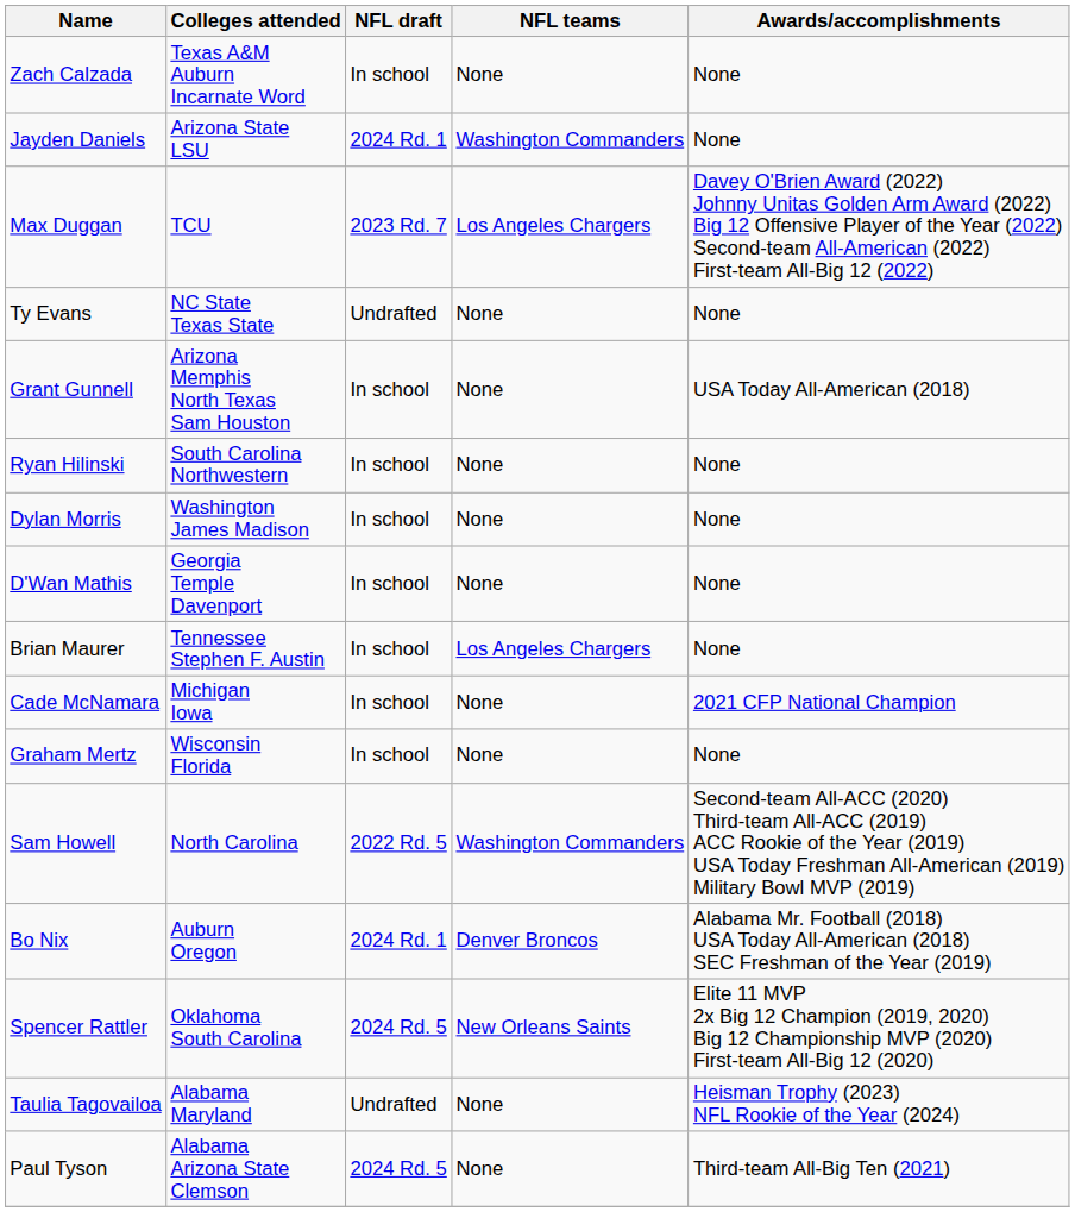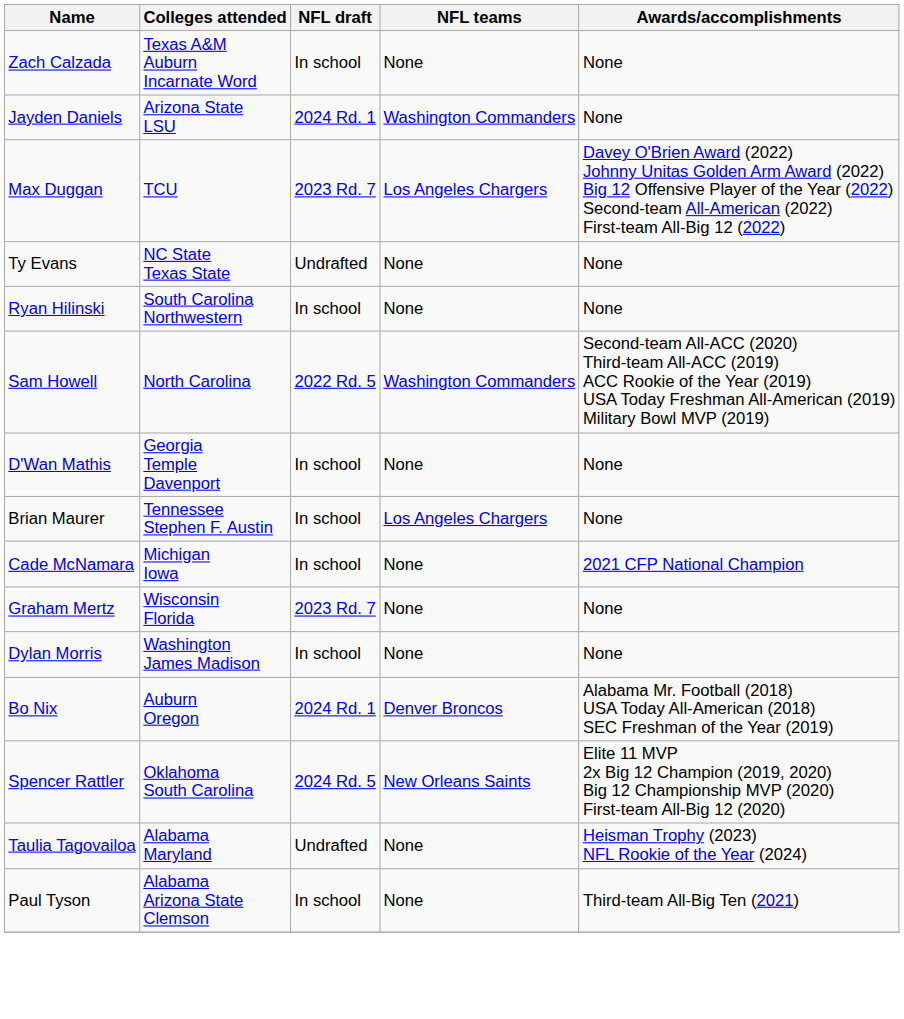 <table class="wikitable">
 <tr>
 <th>Name</th>
 <th>Colleges attended</th>
 <th>NFL draft</th>
 <th>NFL teams</th>
 <th>Awards/accomplishments</th>
 </tr>
 <tr>
 <td><a href='#'>Zach Calzada</a></td>
 <td><a href='#'>Texas A&M</a><br><a href='#'>Auburn</a><br><a href='#'>Incarnate Word</a></td>
 <td>In school</td>
 <td>None</td>
 <td>None</td>
 </tr>
 <tr>
 <td><a href='#'>Jayden Daniels</a></td>
 <td><a href='#'>Arizona State</a><br><a href='#'>LSU</a></td>
 <td><a href='#'>2024 Rd. 1</a></td>
 <td><a href='#'>Washington Commanders</a></td>
 <td>None</td>
 </tr>
 <tr>
 <td><a href='#'>Max Duggan</a></td>
 <td><a href='#'>TCU</a></td>
 <td><a href='#'>2023 Rd. 7</a></td>
 <td><a href='#'>Los Angeles Chargers</a></td>
 <td><a href='#'>Davey O'Brien Award</a> (2022)<br> <a href='#'>Johnny Unitas Golden Arm Award</a> (2022)<br> <a href='#'>Big 12</a> Offensive Player of the Year (<a href='#'>2022</a>)<br> Second-team <a href='#'>All-American</a> (2022)<br>First-team All-Big 12 (<a href='#'>2022</a>)</td>
 </tr>
 <tr>
 <td>Ty Evans</td>
 <td><a href='#'>NC State</a><br><a href='#'>Texas State</a></td>
 <td>Undrafted</td>
 <td>None</td>
 <td>None</td>
 </tr>
 <tr>
-<td><a href='#'>Grant Gunnell</a></td>
-<td><a href='#'>Arizona</a><br><a href='#'>Memphis</a><br><a href='#'>North Texas</a><br><a href='#'>Sam Houston</a></td>
-<td>In school</td>
-<td>None</td>
-<td>USA Today All-American (2018)</td>
-</tr>
-<tr>
 <td><a href='#'>Ryan Hilinski</a></td>
 <td><a href='#'>South Carolina</a><br><a href='#'>Northwestern</a></td>
 <td>In school</td>
 <td>None</td>
 <td>None</td>
 </tr>
 <tr>
-<td><a href='#'>Dylan Morris</a></td>
-<td><a href='#'>Washington</a><br><a href='#'>James Madison</a></td>
-<td>In school</td>
-<td>None</td>
-<td>None</td>
+<td><a href='#'>Sam Howell</a></td>
+<td><a href='#'>North Carolina</a></td>
+<td><a href='#'>2022 Rd. 5</a></td>
+<td><a href='#'>Washington Commanders</a></td>
+<td>Second-team All-ACC (2020)<br>Third-team All-ACC (2019)<br>ACC Rookie of the Year (2019)<br>USA Today Freshman All-American (2019)<br>Military Bowl MVP (2019)</td>
 </tr>
 <tr>
 <td><a href='#'>D'Wan Mathis</a></td>
 <td><a href='#'>Georgia</a><br><a href='#'>Temple</a><br><a href='#'>Davenport</a></td>
 <td>In school</td>
 <td>None</td>
 <td>None</td>
 </tr>
 <tr>
 <td>Brian Maurer</td>
 <td><a href='#'>Tennessee</a><br><a href='#'>Stephen F. Austin</a></td>
 <td>In school</td>
 <td><a href='#'>Los Angeles Chargers</a></td>
 <td>None</td>
 </tr>
 <tr>
 <td><a href='#'>Cade McNamara</a></td>
 <td><a href='#'>Michigan</a><br><a href='#'>Iowa</a></td>
 <td>In school</td>
 <td>None</td>
 <td><a href='#'>2021 CFP National Champion</a></td>
 </tr>
 <tr>
 <td><a href='#'>Graham Mertz</a></td>
 <td><a href='#'>Wisconsin</a><br><a href='#'>Florida</a></td>
-<td>In school</td>
+<td><a href='#'>2023 Rd. 7</a></td>
 <td>None</td>
 <td>None</td>
 </tr>
 <tr>
-<td><a href='#'>Sam Howell</a></td>
-<td><a href='#'>North Carolina</a></td>
-<td><a href='#'>2022 Rd. 5</a></td>
-<td><a href='#'>Washington Commanders</a></td>
-<td>Second-team All-ACC (2020)<br>Third-team All-ACC (2019)<br>ACC Rookie of the Year (2019)<br>USA Today Freshman All-American (2019)<br>Military Bowl MVP (2019)</td>
+<td><a href='#'>Dylan Morris</a></td>
+<td><a href='#'>Washington</a><br><a href='#'>James Madison</a></td>
+<td>In school</td>
+<td>None</td>
+<td>None</td>
 </tr>
 <tr>
 <td><a href='#'>Bo Nix</a></td>
 <td><a href='#'>Auburn</a><br><a href='#'>Oregon</a></td>
 <td><a href='#'>2024 Rd. 1</a></td>
 <td><a href='#'>Denver Broncos</a></td>
 <td>Alabama Mr. Football (2018)<br>USA Today All-American (2018)<br>SEC Freshman of the Year (2019)</td>
 </tr>
 <tr>
 <td><a href='#'>Spencer Rattler</a></td>
 <td><a href='#'>Oklahoma</a><br><a href='#'>South Carolina</a></td>
 <td><a href='#'>2024 Rd. 5</a></td>
 <td><a href='#'>New Orleans Saints</a></td>
 <td>Elite 11 MVP<br>2x Big 12 Champion (2019, 2020)<br>Big 12 Championship MVP (2020)<br>First-team All-Big 12 (2020)</td>
 </tr>
 <tr>
 <td><a href='#'>Taulia Tagovailoa</a></td>
 <td><a href='#'>Alabama</a><br><a href='#'>Maryland</a></td>
 <td>Undrafted</td>
 <td>None</td>
 <td><a href='#'>Heisman Trophy</a> (2023)<br><a href='#'>NFL Rookie of the Year</a> (2024)</td>
 </tr>
 <tr>
 <td>Paul Tyson</td>
 <td><a href='#'>Alabama</a><br><a href='#'>Arizona State</a><br><a href='#'>Clemson</a></td>
-<td><a href='#'>2024 Rd. 5</a></td>
+<td>In school</td>
 <td>None</td>
 <td>Third-team All-Big Ten (<a href='#'>2021</a>)</td>
 </tr>
 <tr>
 </tr>
 </table>
